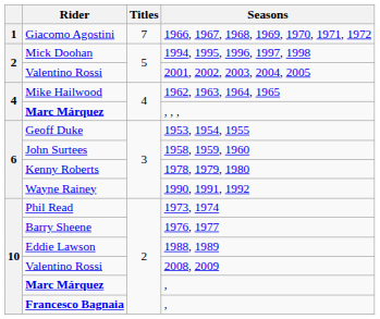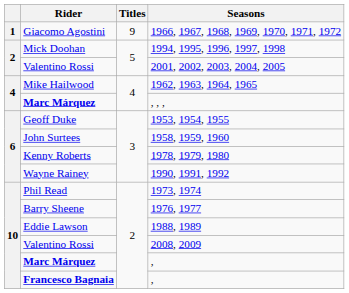 <table class="wikitable" style="text-align:center">
 <tr>
 <th></th>
 <th>Rider</th>
 <th>Titles</th>
 <th>Seasons</th>
 </tr>
 <tr>
 <th>1</th>
 <td align=left> <a href='#'>Giacomo Agostini</a></td>
-<td>7</td>
+<td>9</td>
 <td align=left><a href='#'>1966</a>, <a href='#'>1967</a>, <a href='#'>1968</a>, <a href='#'>1969</a>, <a href='#'>1970</a>, <a href='#'>1971</a>, <a href='#'>1972</a></td>
 </tr>
 <tr>
 <th rowspan=2>2</th>
 <td align=left> <a href='#'>Mick Doohan</a></td>
 <td rowspan=2>5</td>
 <td align=left><a href='#'>1994</a>, <a href='#'>1995</a>, <a href='#'>1996</a>, <a href='#'>1997</a>, <a href='#'>1998</a></td>
 </tr>
 <tr>
 <td align=left> <a href='#'>Valentino Rossi</a></td>
 <td align=left><a href='#'>2001</a>, <a href='#'>2002</a>, <a href='#'>2003</a>, <a href='#'>2004</a>, <a href='#'>2005</a></td>
 </tr>
 <tr>
 <th rowspan=2>4</th>
 <td align=left> <a href='#'>Mike Hailwood</a></td>
 <td rowspan=2>4</td>
 <td align=left><a href='#'>1962</a>, <a href='#'>1963</a>, <a href='#'>1964</a>, <a href='#'>1965</a></td>
 </tr>
 <tr>
 <td align=left> <strong><a href='#'>Marc Márquez</a></strong></td>
 <td align=left>, , , </td>
 </tr>
 <tr>
 <th rowspan=4>6</th>
 <td align=left> <a href='#'>Geoff Duke</a></td>
 <td rowspan=4>3</td>
 <td align=left><a href='#'>1953</a>, <a href='#'>1954</a>, <a href='#'>1955</a></td>
 </tr>
 <tr>
 <td align=left> <a href='#'>John Surtees</a></td>
 <td align=left><a href='#'>1958</a>, <a href='#'>1959</a>, <a href='#'>1960</a></td>
 </tr>
 <tr>
 <td align=left> <a href='#'>Kenny Roberts</a></td>
 <td align=left><a href='#'>1978</a>, <a href='#'>1979</a>, <a href='#'>1980</a></td>
 </tr>
 <tr>
 <td align=left> <a href='#'>Wayne Rainey</a></td>
 <td align=left><a href='#'>1990</a>, <a href='#'>1991</a>, <a href='#'>1992</a></td>
 </tr>
 <tr>
 <th rowspan=6>10</th>
 <td align=left> <a href='#'>Phil Read</a></td>
 <td rowspan=6>2</td>
 <td align=left><a href='#'>1973</a>, <a href='#'>1974</a></td>
 </tr>
 <tr>
 <td align=left> <a href='#'>Barry Sheene</a></td>
 <td align=left><a href='#'>1976</a>, <a href='#'>1977</a></td>
 </tr>
 <tr>
 <td align=left> <a href='#'>Eddie Lawson</a></td>
 <td align=left><a href='#'>1988</a>, <a href='#'>1989</a></td>
 </tr>
 <tr>
 <td align=left> <a href='#'>Valentino Rossi</a></td>
 <td align=left><a href='#'>2008</a>, <a href='#'>2009</a></td>
 </tr>
 <tr>
 <td align=left> <strong><a href='#'>Marc Márquez</a></strong></td>
 <td align=left>, </td>
 </tr>
 <tr>
 <td align=left> <strong><a href='#'>Francesco Bagnaia</a></strong></td>
 <td align=left>, </td>
 </tr>
 </table>
